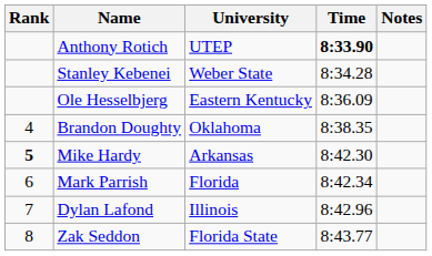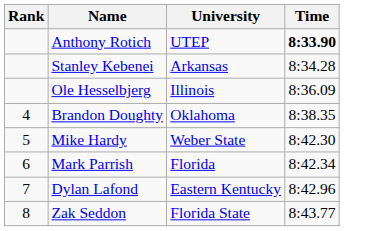 <table class="wikitable sortable" style="text-align:center">
 <tr>
 <th>Rank</th>
 <th>Name</th>
 <th>University</th>
 <th>Time</th>
-<th>Notes</th>
 </tr>
 <tr>
 <td></td>
 <td align=left><a href='#'>Anthony Rotich</a> </td>
 <td align=left><a href='#'>UTEP</a></td>
 <td><strong>8:33.90</strong></td>
-<td></td>
 </tr>
 <tr>
 <td></td>
 <td align=left><a href='#'>Stanley Kebenei</a></td>
-<td align="left"><a href='#'>Weber State</a></td>
+<td align=left><a href='#'>Arkansas</a></td>
 <td>8:34.28</td>
-<td></td>
 </tr>
 <tr>
 <td></td>
 <td align=left><a href='#'>Ole Hesselbjerg</a></td>
-<td align=left><a href='#'>Eastern Kentucky</a></td>
+<td align="left"><a href='#'>Illinois</a></td>
 <td>8:36.09</td>
-<td></td>
 </tr>
 <tr>
 <td>4</td>
 <td align=left><a href='#'>Brandon Doughty</a></td>
 <td align="left"><a href='#'>Oklahoma</a></td>
 <td>8:38.35</td>
-<td></td>
 </tr>
 <tr>
-<td><strong>5</strong></td>
+<td>5</td>
 <td align=left><a href='#'>Mike Hardy</a></td>
-<td align=left><a href='#'>Arkansas</a></td>
+<td align="left"><a href='#'>Weber State</a></td>
 <td>8:42.30</td>
-<td></td>
 </tr>
 <tr>
 <td>6</td>
 <td align=left><a href='#'>Mark Parrish</a></td>
 <td align="left"><a href='#'>Florida</a></td>
 <td>8:42.34</td>
-<td></td>
 </tr>
 <tr>
 <td>7</td>
 <td align=left><a href='#'>Dylan Lafond</a></td>
-<td align="left"><a href='#'>Illinois</a></td>
+<td align=left><a href='#'>Eastern Kentucky</a></td>
 <td>8:42.96</td>
-<td></td>
 </tr>
 <tr>
 <td>8</td>
 <td align=left><a href='#'>Zak Seddon</a></td>
 <td align=left><a href='#'>Florida State</a></td>
 <td>8:43.77</td>
-<td></td>
 </tr>
 </table>
